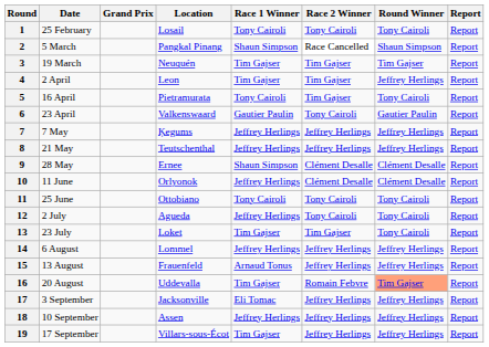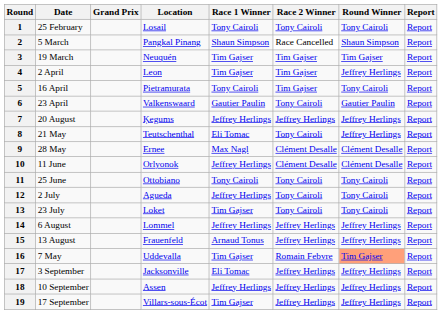 <table class="wikitable" style="font-size: 85%;">
 <tr>
 <th>Round</th>
 <th>Date</th>
 <th>Grand Prix</th>
 <th>Location</th>
 <th>Race 1 Winner</th>
 <th>Race 2 Winner</th>
 <th>Round Winner</th>
 <th>Report</th>
 </tr>
 <tr>
 <th>1</th>
 <td>25 February</td>
 <td></td>
 <td><a href='#'>Losail</a></td>
 <td> <a href='#'>Tony Cairoli</a></td>
 <td> <a href='#'>Tony Cairoli</a></td>
 <td> <a href='#'>Tony Cairoli</a></td>
 <td><a href='#'>Report</a></td>
 </tr>
 <tr>
 <th>2</th>
 <td>5 March</td>
 <td></td>
 <td><a href='#'>Pangkal Pinang</a></td>
 <td> <a href='#'>Shaun Simpson</a></td>
 <td style="background:#ffffff;">Race Cancelled</td>
 <td> <a href='#'>Shaun Simpson</a></td>
 <td><a href='#'>Report</a></td>
 </tr>
 <tr>
 <th>3</th>
 <td>19 March</td>
 <td></td>
 <td><a href='#'>Neuquén</a></td>
 <td> <a href='#'>Tim Gajser</a></td>
 <td> <a href='#'>Tim Gajser</a></td>
 <td> <a href='#'>Tim Gajser</a></td>
 <td><a href='#'>Report</a></td>
 </tr>
 <tr>
 <th>4</th>
 <td>2 April</td>
 <td></td>
 <td><a href='#'>Leon</a></td>
 <td> <a href='#'>Tim Gajser</a></td>
 <td> <a href='#'>Tim Gajser</a></td>
 <td> <a href='#'>Jeffrey Herlings</a></td>
 <td><a href='#'>Report</a></td>
 </tr>
 <tr>
 <th>5</th>
 <td>16 April</td>
 <td></td>
 <td><a href='#'>Pietramurata</a></td>
 <td> <a href='#'>Tony Cairoli</a></td>
 <td> <a href='#'>Tim Gajser</a></td>
 <td> <a href='#'>Tony Cairoli</a></td>
 <td><a href='#'>Report</a></td>
 </tr>
 <tr>
 <th>6</th>
 <td>23 April</td>
 <td></td>
 <td><a href='#'>Valkenswaard</a></td>
 <td> <a href='#'>Gautier Paulin</a></td>
 <td> <a href='#'>Tony Cairoli</a></td>
 <td> <a href='#'>Gautier Paulin</a></td>
 <td><a href='#'>Report</a></td>
 </tr>
 <tr>
 <th>7</th>
-<td>7 May</td>
+<td>20 August</td>
 <td></td>
 <td><a href='#'>Ķegums</a></td>
 <td> <a href='#'>Jeffrey Herlings</a></td>
 <td> <a href='#'>Jeffrey Herlings</a></td>
 <td> <a href='#'>Jeffrey Herlings</a></td>
 <td><a href='#'>Report</a></td>
 </tr>
 <tr>
 <th>8</th>
 <td>21 May</td>
 <td></td>
 <td><a href='#'>Teutschenthal</a></td>
-<td> <a href='#'>Jeffrey Herlings</a></td>
-<td> <a href='#'>Jeffrey Herlings</a></td>
+<td> <a href='#'>Eli Tomac</a></td>
+<td> <a href='#'>Tony Cairoli</a></td>
 <td> <a href='#'>Jeffrey Herlings</a></td>
 <td><a href='#'>Report</a></td>
 </tr>
 <tr>
 <th>9</th>
 <td>28 May</td>
 <td></td>
 <td><a href='#'>Ernee</a></td>
-<td> <a href='#'>Shaun Simpson</a></td>
+<td> <a href='#'>Max Nagl</a></td>
 <td> <a href='#'>Clément Desalle</a></td>
 <td> <a href='#'>Clément Desalle</a></td>
 <td><a href='#'>Report</a></td>
 </tr>
 <tr>
 <th>10</th>
 <td>11 June</td>
 <td></td>
 <td><a href='#'>Orlyonok</a></td>
 <td> <a href='#'>Jeffrey Herlings</a></td>
 <td> <a href='#'>Clément Desalle</a></td>
 <td> <a href='#'>Clément Desalle</a></td>
 <td><a href='#'>Report</a></td>
 </tr>
 <tr>
 <th>11</th>
 <td>25 June</td>
 <td></td>
 <td><a href='#'>Ottobiano</a></td>
 <td> <a href='#'>Tony Cairoli</a></td>
 <td> <a href='#'>Tony Cairoli</a></td>
 <td> <a href='#'>Tony Cairoli</a></td>
 <td><a href='#'>Report</a></td>
 </tr>
 <tr>
 <th>12</th>
 <td>2 July</td>
 <td></td>
 <td><a href='#'>Agueda</a></td>
 <td> <a href='#'>Jeffrey Herlings</a></td>
 <td> <a href='#'>Tony Cairoli</a></td>
 <td> <a href='#'>Tony Cairoli</a></td>
 <td><a href='#'>Report</a></td>
 </tr>
 <tr>
 <th>13</th>
 <td>23 July</td>
 <td></td>
 <td><a href='#'>Loket</a></td>
 <td> <a href='#'>Tim Gajser</a></td>
-<td> <a href='#'>Tim Gajser</a></td>
+<td> <a href='#'>Tony Cairoli</a></td>
 <td> <a href='#'>Tony Cairoli</a></td>
 <td><a href='#'>Report</a></td>
 </tr>
 <tr>
 <th>14</th>
 <td>6 August</td>
 <td></td>
 <td><a href='#'>Lommel</a></td>
 <td> <a href='#'>Jeffrey Herlings</a></td>
 <td> <a href='#'>Jeffrey Herlings</a></td>
 <td> <a href='#'>Jeffrey Herlings</a></td>
 <td><a href='#'>Report</a></td>
 </tr>
 <tr>
 <th>15</th>
 <td>13 August</td>
 <td></td>
 <td><a href='#'>Frauenfeld</a></td>
 <td> <a href='#'>Arnaud Tonus</a></td>
 <td> <a href='#'>Jeffrey Herlings</a></td>
 <td> <a href='#'>Jeffrey Herlings</a></td>
 <td><a href='#'>Report</a></td>
 </tr>
 <tr>
 <th>16</th>
-<td>20 August</td>
+<td>7 May</td>
 <td></td>
 <td><a href='#'>Uddevalla</a></td>
 <td> <a href='#'>Tim Gajser</a></td>
 <td> <a href='#'>Romain Febvre</a></td>
 <td style="background: lightsalmon;"> <a href='#'>Tim Gajser</a></td>
 <td><a href='#'>Report</a></td>
 </tr>
 <tr>
 <th>17</th>
 <td>3 September</td>
 <td></td>
 <td><a href='#'>Jacksonville</a></td>
 <td> <a href='#'>Eli Tomac</a></td>
 <td> <a href='#'>Jeffrey Herlings</a></td>
 <td> <a href='#'>Jeffrey Herlings</a></td>
 <td><a href='#'>Report</a></td>
 </tr>
 <tr>
 <th>18</th>
 <td>10 September</td>
 <td></td>
 <td><a href='#'>Assen</a></td>
 <td> <a href='#'>Jeffrey Herlings</a></td>
 <td> <a href='#'>Jeffrey Herlings</a></td>
 <td> <a href='#'>Jeffrey Herlings</a></td>
 <td><a href='#'>Report</a></td>
 </tr>
 <tr>
 <th>19</th>
 <td>17 September</td>
 <td></td>
 <td><a href='#'>Villars-sous-Écot</a></td>
 <td> <a href='#'>Tim Gajser</a></td>
 <td> <a href='#'>Jeffrey Herlings</a></td>
 <td> <a href='#'>Jeffrey Herlings</a></td>
 <td><a href='#'>Report</a></td>
 </tr>
 </table>
